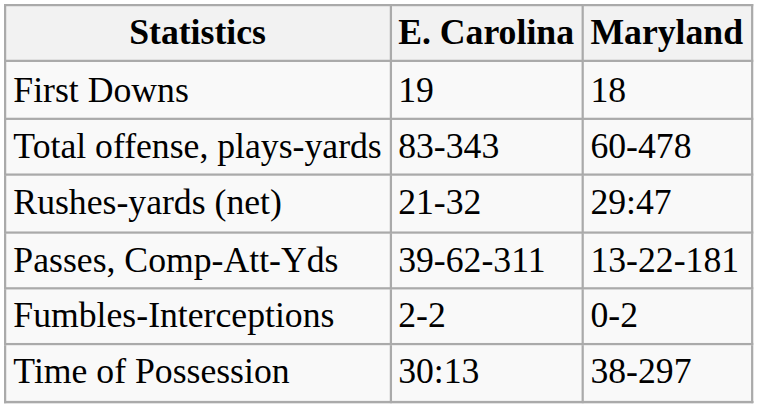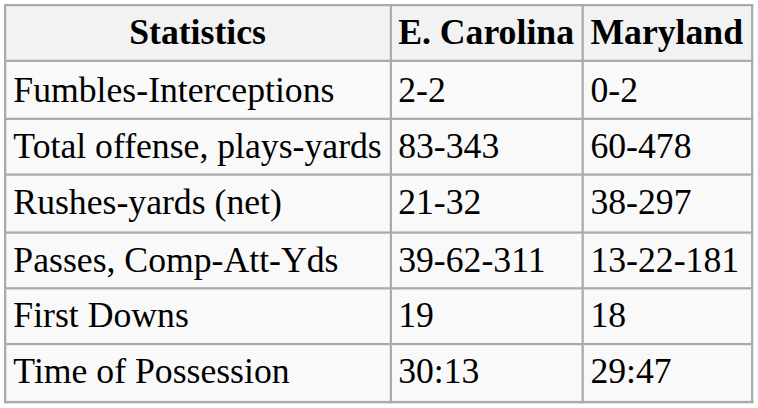 <table class="wikitable">
 <tr>
 <th>Statistics</th>
 <th>E. Carolina</th>
 <th>Maryland</th>
 </tr>
 <tr>
-<td>First Downs</td>
-<td>19</td>
-<td>18</td>
+<td>Fumbles-Interceptions</td>
+<td>2-2</td>
+<td>0-2</td>
 </tr>
 <tr>
 <td>Total offense, plays-yards</td>
 <td>83-343</td>
 <td>60-478</td>
 </tr>
 <tr>
 <td>Rushes-yards (net)</td>
 <td>21-32</td>
-<td>29:47</td>
+<td>38-297</td>
 </tr>
 <tr>
 <td>Passes, Comp-Att-Yds</td>
 <td>39-62-311</td>
 <td>13-22-181</td>
 </tr>
 <tr>
-<td>Fumbles-Interceptions</td>
-<td>2-2</td>
-<td>0-2</td>
+<td>First Downs</td>
+<td>19</td>
+<td>18</td>
 </tr>
 <tr>
 <td>Time of Possession</td>
 <td>30:13</td>
-<td>38-297</td>
+<td>29:47</td>
 </tr>
 <tr>
 </tr>
 </table>
